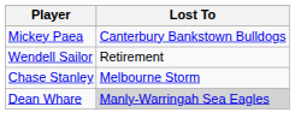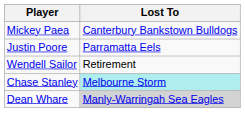 <table class="wikitable">
 <tr bgcolor=#bdb76b>
 <th>Player</th>
 <th>Lost To</th>
 </tr>
 <tr>
 <td><a href='#'>Mickey Paea</a></td>
 <td><a href='#'>Canterbury Bankstown Bulldogs</a></td>
 </tr>
 <tr>
+<td><a href='#'>Justin Poore</a></td>
+<td><a href='#'>Parramatta Eels</a></td>
+</tr>
+<tr>
 <td><a href='#'>Wendell Sailor</a></td>
 <td>Retirement</td>
 </tr>
 <tr>
 <td><a href='#'>Chase Stanley</a></td>
-<td><a href='#'>Melbourne Storm</a></td>
+<td style="background: paleturquoise;"><a href='#'>Melbourne Storm</a></td>
 </tr>
 <tr>
 <td><a href='#'>Dean Whare</a></td>
 <td style="background: lightgrey;"><a href='#'>Manly-Warringah Sea Eagles</a></td>
 </tr>
 </table>
